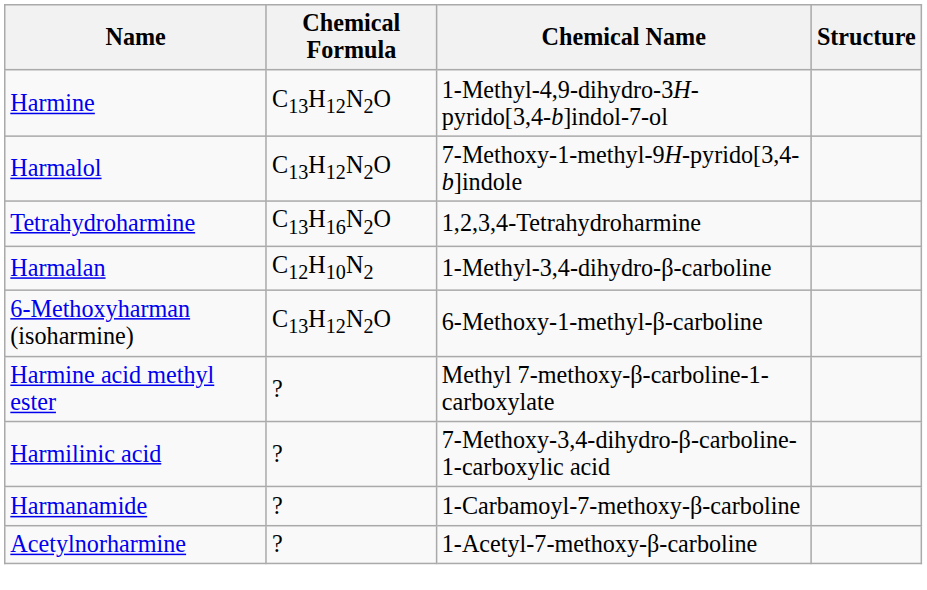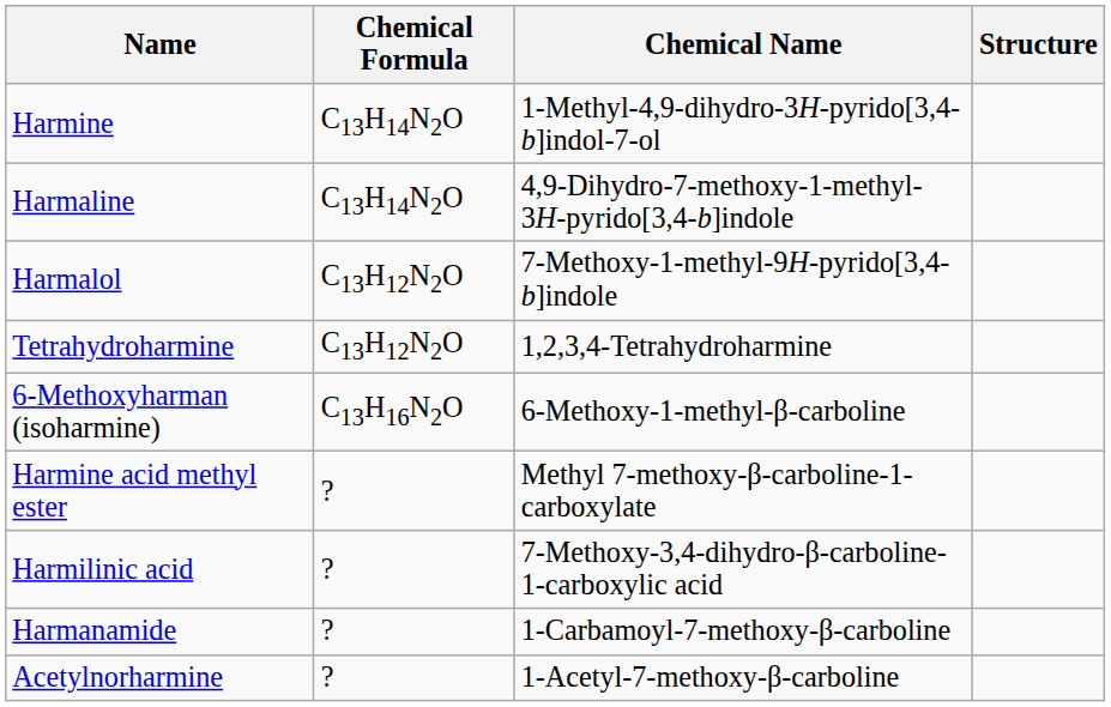 <table class="wikitable">
 <tr>
 <th>Name</th>
 <th>Chemical Formula</th>
 <th>Chemical Name</th>
 <th>Structure</th>
 </tr>
 <tr>
 <td><a href='#'>Harmine</a></td>
-<td>C<sub>13</sub>H<sub>12</sub>N<sub>2</sub>O</td>
+<td>C<sub>13</sub>H<sub>14</sub>N<sub>2</sub>O</td>
 <td>1-Methyl-4,9-dihydro-3<em>H</em>-pyrido[3,4-<em>b</em>]indol-7-ol</td>
+<td></td>
+</tr>
+<tr>
+<td><a href='#'>Harmaline</a></td>
+<td>C<sub>13</sub>H<sub>14</sub>N<sub>2</sub>O</td>
+<td>4,9-Dihydro-7-methoxy-1-methyl-3<em>H</em>-pyrido[3,4-<em>b</em>]indole</td>
 <td></td>
 </tr>
 <tr>
 <td><a href='#'>Harmalol</a></td>
 <td>C<sub>13</sub>H<sub>12</sub>N<sub>2</sub>O</td>
 <td>7-Methoxy-1-methyl-9<em>H</em>-pyrido[3,4-<em>b</em>]indole</td>
 <td></td>
 </tr>
 <tr>
 <td><a href='#'>Tetrahydroharmine</a></td>
-<td>C<sub>13</sub>H<sub>16</sub>N<sub>2</sub>O</td>
+<td>C<sub>13</sub>H<sub>12</sub>N<sub>2</sub>O</td>
 <td>1,2,3,4-Tetrahydroharmine</td>
 <td></td>
 </tr>
 <tr>
-<td><a href='#'>Harmalan</a></td>
-<td>C<sub>12</sub>H<sub>10</sub>N<sub>2</sub></td>
-<td>1-Methyl-3,4-dihydro-β-carboline</td>
-<td></td>
-</tr>
-<tr>
 <td><a href='#'>6-Methoxyharman</a> (isoharmine)</td>
-<td>C<sub>13</sub>H<sub>12</sub>N<sub>2</sub>O</td>
+<td>C<sub>13</sub>H<sub>16</sub>N<sub>2</sub>O</td>
 <td>6-Methoxy-1-methyl-β-carboline</td>
 <td></td>
 </tr>
 <tr>
 <td><a href='#'>Harmine acid methyl ester</a></td>
 <td>?</td>
 <td>Methyl 7-methoxy-β-carboline-1-carboxylate</td>
 <td></td>
 </tr>
 <tr>
 <td><a href='#'>Harmilinic acid</a></td>
 <td>?</td>
 <td>7-Methoxy-3,4-dihydro-β-carboline-1-carboxylic acid</td>
 <td></td>
 </tr>
 <tr>
 <td><a href='#'>Harmanamide</a></td>
 <td>?</td>
 <td>1-Carbamoyl-7-methoxy-β-carboline</td>
 <td></td>
 </tr>
 <tr>
 <td><a href='#'>Acetylnorharmine</a></td>
 <td>?</td>
 <td>1-Acetyl-7-methoxy-β-carboline</td>
 <td></td>
 </tr>
 </table>
